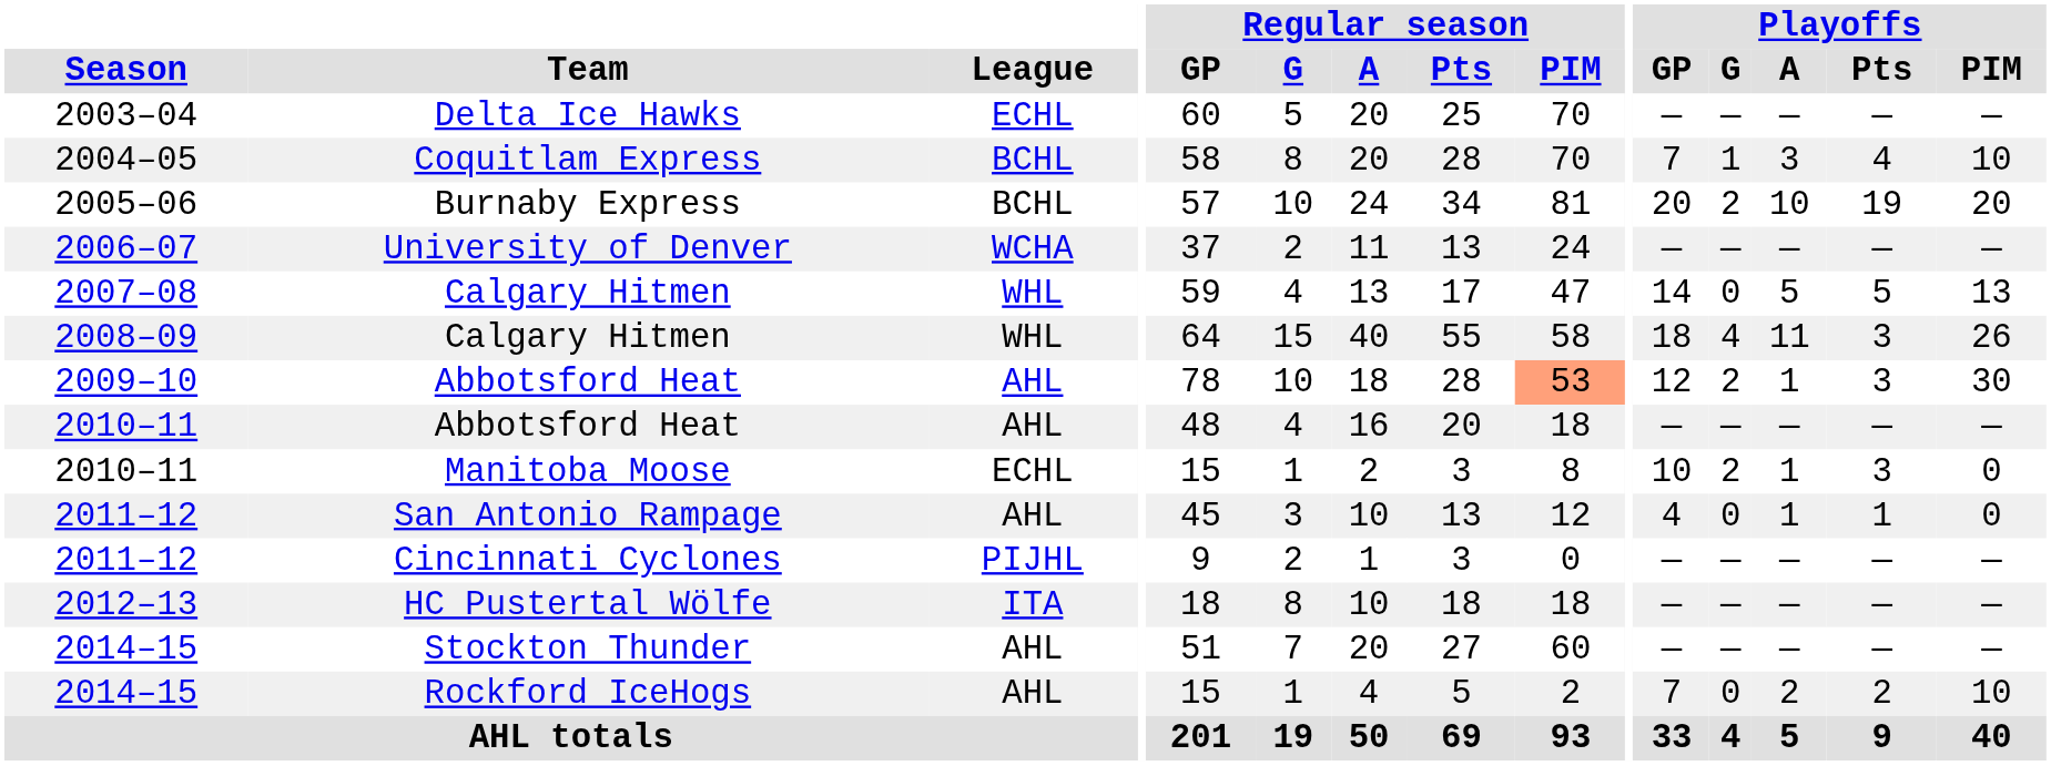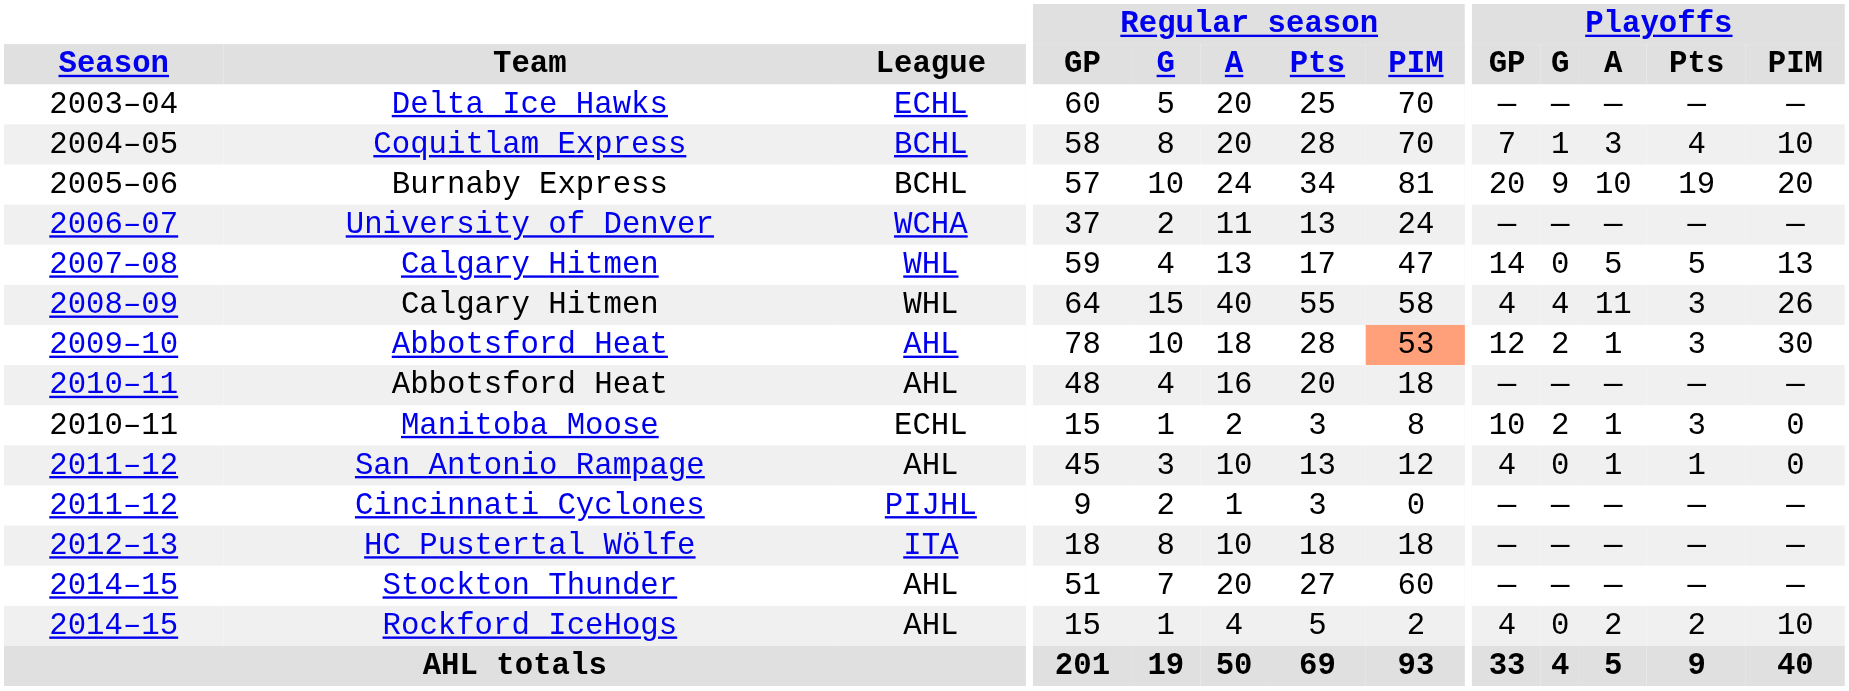 <table border="0" cellpadding="1" cellspacing="0" style="text-align:center; width:60em">
 <tr bgcolor="#e0e0e0">
 <th colspan="3" bgcolor="#ffffff"></th>
 <th rowspan="99" bgcolor="#ffffff"></th>
 <th colspan="5"><a href='#'>Regular season</a></th>
 <th rowspan="99" bgcolor="#ffffff"></th>
 <th colspan="5"><a href='#'>Playoffs</a></th>
 </tr>
 <tr bgcolor="#e0e0e0">
 <th><a href='#'>Season</a></th>
 <th>Team</th>
 <th>League</th>
 <th>GP</th>
 <th><a href='#'>G</a></th>
 <th><a href='#'>A</a></th>
 <th><a href='#'>Pts</a></th>
 <th><a href='#'>PIM</a></th>
 <th>GP</th>
 <th>G</th>
 <th>A</th>
 <th>Pts</th>
 <th>PIM</th>
 </tr>
 <tr>
 <td>2003–04</td>
 <td><a href='#'>Delta Ice Hawks</a></td>
 <td><a href='#'>ECHL</a></td>
 <td>60</td>
 <td>5</td>
 <td>20</td>
 <td>25</td>
 <td>70</td>
 <td>—</td>
 <td>—</td>
 <td>—</td>
 <td>—</td>
 <td>—</td>
 </tr>
 <tr bgcolor="#f0f0f0">
 <td 2004–05 BCHL season>2004–05</td>
 <td><a href='#'>Coquitlam Express</a></td>
 <td><a href='#'>BCHL</a></td>
 <td>58</td>
 <td>8</td>
 <td>20</td>
 <td>28</td>
 <td>70</td>
 <td>7</td>
 <td>1</td>
 <td>3</td>
 <td>4</td>
 <td>10</td>
 </tr>
 <tr>
 <td>2005–06</td>
 <td>Burnaby Express</td>
 <td>BCHL</td>
 <td>57</td>
 <td>10</td>
 <td>24</td>
 <td>34</td>
 <td>81</td>
 <td>20</td>
-<td>2</td>
+<td>9</td>
 <td>10</td>
 <td>19</td>
 <td>20</td>
 </tr>
 <tr bgcolor="#f0f0f0">
 <td><a href='#'>2006–07</a></td>
 <td><a href='#'>University of Denver</a></td>
 <td><a href='#'>WCHA</a></td>
 <td>37</td>
 <td>2</td>
 <td>11</td>
 <td>13</td>
 <td>24</td>
 <td>—</td>
 <td>—</td>
 <td>—</td>
 <td>—</td>
 <td>—</td>
 </tr>
 <tr>
 <td><a href='#'>2007–08</a></td>
 <td><a href='#'>Calgary Hitmen</a></td>
 <td><a href='#'>WHL</a></td>
 <td>59</td>
 <td>4</td>
 <td>13</td>
 <td>17</td>
 <td>47</td>
 <td>14</td>
 <td>0</td>
 <td>5</td>
 <td>5</td>
 <td>13</td>
 </tr>
 <tr bgcolor="#f0f0f0">
 <td><a href='#'>2008–09</a></td>
 <td>Calgary Hitmen</td>
 <td>WHL</td>
 <td>64</td>
 <td>15</td>
 <td>40</td>
 <td>55</td>
 <td>58</td>
-<td>18</td>
+<td>4</td>
 <td>4</td>
 <td>11</td>
 <td>3</td>
 <td>26</td>
 </tr>
 <tr>
 <td><a href='#'>2009–10</a></td>
 <td><a href='#'>Abbotsford Heat</a></td>
 <td><a href='#'>AHL</a></td>
 <td>78</td>
 <td>10</td>
 <td>18</td>
 <td>28</td>
 <td style="background: lightsalmon;">53</td>
 <td>12</td>
 <td>2</td>
 <td>1</td>
 <td>3</td>
 <td>30</td>
 </tr>
 <tr bgcolor="#f0f0f0">
 <td><a href='#'>2010–11</a></td>
 <td>Abbotsford Heat</td>
 <td>AHL</td>
 <td>48</td>
 <td>4</td>
 <td>16</td>
 <td>20</td>
 <td>18</td>
 <td>—</td>
 <td>—</td>
 <td>—</td>
 <td>—</td>
 <td>—</td>
 </tr>
 <tr>
 <td>2010–11</td>
 <td><a href='#'>Manitoba Moose</a></td>
 <td>ECHL</td>
 <td>15</td>
 <td>1</td>
 <td>2</td>
 <td>3</td>
 <td>8</td>
 <td>10</td>
 <td>2</td>
 <td>1</td>
 <td>3</td>
 <td>0</td>
 </tr>
 <tr bgcolor="#f0f0f0">
 <td><a href='#'>2011–12</a></td>
 <td><a href='#'>San Antonio Rampage</a></td>
 <td>AHL</td>
 <td>45</td>
 <td>3</td>
 <td>10</td>
 <td>13</td>
 <td>12</td>
 <td>4</td>
 <td>0</td>
 <td>1</td>
 <td>1</td>
 <td>0</td>
 </tr>
 <tr>
 <td><a href='#'>2011–12</a></td>
 <td><a href='#'>Cincinnati Cyclones</a></td>
 <td><a href='#'>PIJHL</a></td>
 <td>9</td>
 <td>2</td>
 <td>1</td>
 <td>3</td>
 <td>0</td>
 <td>—</td>
 <td>—</td>
 <td>—</td>
 <td>—</td>
 <td>—</td>
 </tr>
 <tr bgcolor="#f0f0f0">
 <td><a href='#'>2012–13</a></td>
 <td><a href='#'>HC Pustertal Wölfe</a></td>
 <td><a href='#'>ITA</a></td>
 <td>18</td>
 <td>8</td>
 <td>10</td>
 <td>18</td>
 <td>18</td>
 <td>—</td>
 <td>—</td>
 <td>—</td>
 <td>—</td>
 <td>—</td>
 </tr>
 <tr>
 <td><a href='#'>2014–15</a></td>
 <td><a href='#'>Stockton Thunder</a></td>
 <td>AHL</td>
 <td>51</td>
 <td>7</td>
 <td>20</td>
 <td>27</td>
 <td>60</td>
 <td>—</td>
 <td>—</td>
 <td>—</td>
 <td>—</td>
 <td>—</td>
 </tr>
 <tr bgcolor="#f0f0f0">
 <td><a href='#'>2014–15</a></td>
 <td><a href='#'>Rockford IceHogs</a></td>
 <td>AHL</td>
 <td>15</td>
 <td>1</td>
 <td>4</td>
 <td>5</td>
 <td>2</td>
-<td>7</td>
+<td>4</td>
 <td>0</td>
 <td>2</td>
 <td>2</td>
 <td>10</td>
 </tr>
 <tr bgcolor="#e0e0e0">
 <th colspan="3">AHL totals</th>
 <th>201</th>
 <th>19</th>
 <th>50</th>
 <th>69</th>
 <th>93</th>
 <th>33</th>
 <th>4</th>
 <th>5</th>
 <th>9</th>
 <th>40</th>
 </tr>
 </table>
